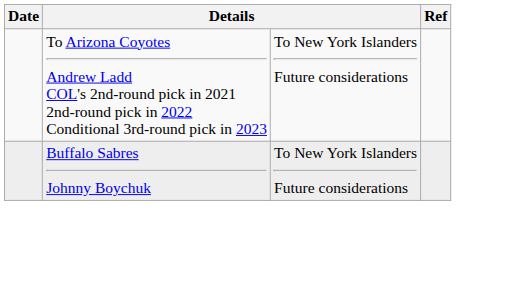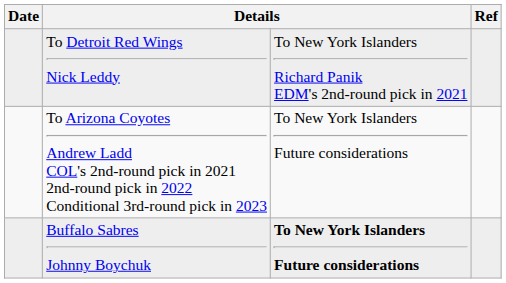 <table class="wikitable">
 <tr>
 <th>Date</th>
 <th colspan="2">Details</th>
 <th>Ref</th>
+</tr>
+<tr style="background:#eee;">
+<td></td>
+<td valign="top">To <a href='#'>Detroit Red Wings</a><hr><a href='#'>Nick Leddy</a></td>
+<td valign="top">To New York Islanders<hr><a href='#'>Richard Panik</a><br><a href='#'>EDM</a>'s 2nd-round pick in <a href='#'>2021</a></td>
+<td></td>
 </tr>
 <tr>
 <td></td>
 <td valign="top">To <a href='#'>Arizona Coyotes</a><hr><a href='#'>Andrew Ladd</a><br><a href='#'>COL</a>'s 2nd-round pick in 2021<br>2nd-round pick in <a href='#'>2022</a><br>Conditional 3rd-round pick in <a href='#'>2023</a></td>
 <td valign="top">To New York Islanders<hr>Future considerations</td>
 <td></td>
 </tr>
 <tr style="background:#eee;">
 <td></td>
 <td valign="top"><a href='#'>Buffalo Sabres</a><hr><a href='#'>Johnny Boychuk</a></td>
-<td valign="top">To New York Islanders<hr>Future considerations</td>
+<td valign="top"><strong>To New York Islanders<hr>Future considerations</strong></td>
 <td></td>
 </tr>
 </table>
